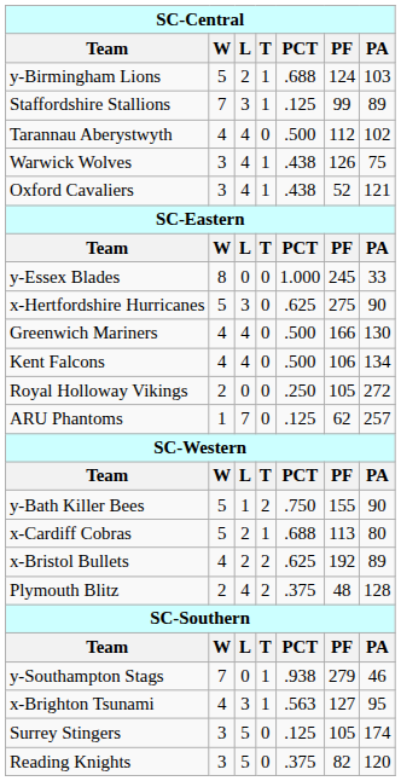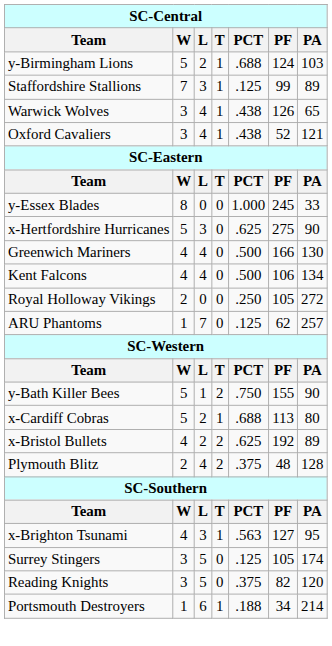 <table class="wikitable">
 <tr bgcolor="#ccffff">
 <td colspan="7" align="center"><strong>SC-Central</strong></td>
 </tr>
 <tr bgcolor="#efefef">
 <th>Team</th>
 <th>W</th>
 <th>L</th>
 <th>T</th>
 <th>PCT</th>
 <th>PF</th>
 <th>PA</th>
 </tr>
 <tr align="center">
 <td align="left">y-Birmingham Lions</td>
 <td>5</td>
 <td>2</td>
 <td>1</td>
 <td>.688</td>
 <td>124</td>
 <td>103</td>
 </tr>
 <tr align="center">
 <td align="left">Staffordshire Stallions</td>
 <td>7</td>
 <td>3</td>
 <td>1</td>
 <td>.125</td>
 <td>99</td>
 <td>89</td>
 </tr>
 <tr align="center">
-<td align="left">Tarannau Aberystwyth</td>
-<td>4</td>
-<td>4</td>
-<td>0</td>
-<td>.500</td>
-<td>112</td>
-<td>102</td>
-</tr>
-<tr align="center">
 <td align="left">Warwick Wolves</td>
 <td>3</td>
 <td>4</td>
 <td>1</td>
 <td>.438</td>
 <td>126</td>
-<td>75</td>
+<td>65</td>
 </tr>
 <tr align="center">
 <td align="left">Oxford Cavaliers</td>
 <td>3</td>
 <td>4</td>
 <td>1</td>
 <td>.438</td>
 <td>52</td>
 <td>121</td>
 </tr>
 <tr bgcolor="#ccffff">
 <td colspan="7" align="center"><strong>SC-Eastern</strong></td>
 </tr>
 <tr bgcolor="#efefef">
 <th>Team</th>
 <th>W</th>
 <th>L</th>
 <th>T</th>
 <th>PCT</th>
 <th>PF</th>
 <th>PA</th>
 </tr>
 <tr align="center">
 <td align="left">y-Essex Blades</td>
 <td>8</td>
 <td>0</td>
 <td>0</td>
 <td>1.000</td>
 <td>245</td>
 <td>33</td>
 </tr>
 <tr align="center">
 <td align="left">x-Hertfordshire Hurricanes</td>
 <td>5</td>
 <td>3</td>
 <td>0</td>
 <td>.625</td>
 <td>275</td>
 <td>90</td>
 </tr>
 <tr align="center">
 <td align="left">Greenwich Mariners</td>
 <td>4</td>
 <td>4</td>
 <td>0</td>
 <td>.500</td>
 <td>166</td>
 <td>130</td>
 </tr>
 <tr align="center">
 <td align="left">Kent Falcons</td>
 <td>4</td>
 <td>4</td>
 <td>0</td>
 <td>.500</td>
 <td>106</td>
 <td>134</td>
 </tr>
 <tr align="center">
 <td align="left">Royal Holloway Vikings</td>
 <td>2</td>
 <td>0</td>
 <td>0</td>
 <td>.250</td>
 <td>105</td>
 <td>272</td>
 </tr>
 <tr align="center">
 <td align="left">ARU Phantoms</td>
 <td>1</td>
 <td>7</td>
 <td>0</td>
 <td>.125</td>
 <td>62</td>
 <td>257</td>
 </tr>
 <tr bgcolor="#ccffff">
 <td colspan="7" align="center"><strong>SC-Western</strong></td>
 </tr>
 <tr bgcolor="#efefef">
 <th>Team</th>
 <th>W</th>
 <th>L</th>
 <th>T</th>
 <th>PCT</th>
 <th>PF</th>
 <th>PA</th>
 </tr>
 <tr align="center">
 <td align="left">y-Bath Killer Bees</td>
 <td>5</td>
 <td>1</td>
 <td>2</td>
 <td>.750</td>
 <td>155</td>
 <td>90</td>
 </tr>
 <tr align="center">
 <td align="left">x-Cardiff Cobras</td>
 <td>5</td>
 <td>2</td>
 <td>1</td>
 <td>.688</td>
 <td>113</td>
 <td>80</td>
 </tr>
 <tr align="center">
 <td align="left">x-Bristol Bullets</td>
 <td>4</td>
 <td>2</td>
 <td>2</td>
 <td>.625</td>
 <td>192</td>
 <td>89</td>
 </tr>
 <tr align="center">
 <td align="left">Plymouth Blitz</td>
 <td>2</td>
 <td>4</td>
 <td>2</td>
 <td>.375</td>
 <td>48</td>
 <td>128</td>
 </tr>
 <tr bgcolor="#ccffff">
 <td colspan="7" align="center"><strong>SC-Southern</strong></td>
 </tr>
 <tr bgcolor="#efefef">
 <th>Team</th>
 <th>W</th>
 <th>L</th>
 <th>T</th>
 <th>PCT</th>
 <th>PF</th>
 <th>PA</th>
 </tr>
 <tr align="center">
-<td align="left">y-Southampton Stags</td>
-<td>7</td>
-<td>0</td>
-<td>1</td>
-<td>.938</td>
-<td>279</td>
-<td>46</td>
-</tr>
-<tr align="center">
 <td align="left">x-Brighton Tsunami</td>
 <td>4</td>
 <td>3</td>
 <td>1</td>
 <td>.563</td>
 <td>127</td>
 <td>95</td>
 </tr>
 <tr align="center">
 <td align="left">Surrey Stingers</td>
 <td>3</td>
 <td>5</td>
 <td>0</td>
 <td>.125</td>
 <td>105</td>
 <td>174</td>
 </tr>
 <tr align="center">
 <td align="left">Reading Knights</td>
 <td>3</td>
 <td>5</td>
 <td>0</td>
 <td>.375</td>
 <td>82</td>
 <td>120</td>
 </tr>
+<tr align="center">
+<td align="left">Portsmouth Destroyers</td>
+<td>1</td>
+<td>6</td>
+<td>1</td>
+<td>.188</td>
+<td>34</td>
+<td>214</td>
+</tr>
 </table>
